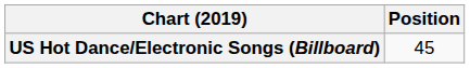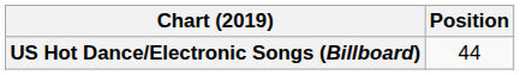 <table class="wikitable plainrowheaders" style="text-align:center">
 <tr>
 <th scope="col">Chart (2019)</th>
 <th scope="col">Position</th>
 </tr>
 <tr>
 <th scope="row">US Hot Dance/Electronic Songs (<em>Billboard</em>)</th>
-<td>45</td>
+<td>44</td>
 </tr>
 </table>
